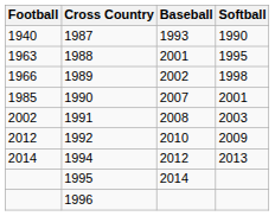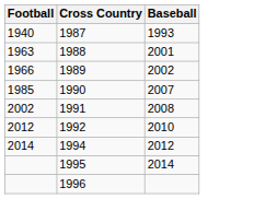 <table class="wikitable">
 <tr>
 <th>Football</th>
 <th>Cross Country</th>
 <th>Baseball</th>
-<th>Softball</th>
 </tr>
 <tr>
 <td>1940</td>
 <td>1987</td>
 <td>1993</td>
-<td>1990</td>
 </tr>
 <tr>
 <td>1963</td>
 <td>1988</td>
 <td>2001</td>
-<td>1995</td>
 </tr>
 <tr>
 <td>1966</td>
 <td>1989</td>
 <td>2002</td>
-<td>1998</td>
 </tr>
 <tr>
 <td>1985</td>
 <td>1990</td>
 <td>2007</td>
-<td>2001</td>
 </tr>
 <tr>
 <td>2002</td>
 <td>1991</td>
 <td>2008</td>
-<td>2003</td>
 </tr>
 <tr>
 <td>2012</td>
 <td>1992</td>
 <td>2010</td>
-<td>2009</td>
 </tr>
 <tr>
 <td>2014</td>
 <td>1994</td>
 <td>2012</td>
-<td>2013</td>
 </tr>
 <tr>
 <td></td>
 <td>1995</td>
 <td>2014</td>
-<td></td>
 </tr>
 <tr>
 <td></td>
 <td>1996</td>
 <td></td>
-<td></td>
 </tr>
 </table>
